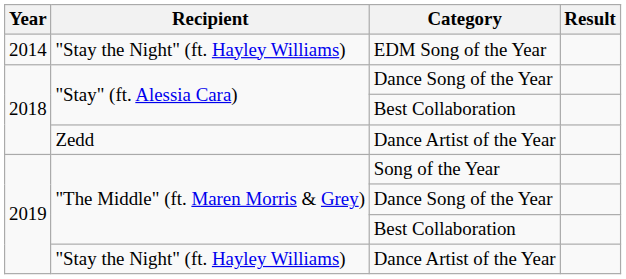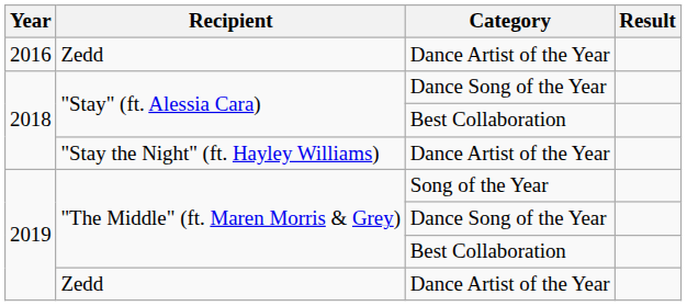 <table class="wikitable">
 <tr>
 <th>Year</th>
 <th>Recipient</th>
 <th>Category</th>
 <th>Result</th>
 </tr>
 <tr>
-<td>2014</td>
-<td>"Stay the Night" (ft. <a href='#'>Hayley Williams</a>)</td>
-<td>EDM Song of the Year</td>
+<td>2016</td>
+<td>Zedd</td>
+<td>Dance Artist of the Year</td>
 <td></td>
 </tr>
 <tr>
 <td rowspan="3">2018</td>
 <td rowspan="2">"Stay" (ft. <a href='#'>Alessia Cara</a>)</td>
 <td>Dance Song of the Year</td>
 <td></td>
 </tr>
 <tr>
 <td>Best Collaboration</td>
 <td></td>
 </tr>
 <tr>
-<td>Zedd</td>
+<td>"Stay the Night" (ft. <a href='#'>Hayley Williams</a>)</td>
 <td>Dance Artist of the Year</td>
 <td></td>
 </tr>
 <tr>
 <td rowspan="4">2019</td>
 <td rowspan="3">"The Middle" (ft. <a href='#'>Maren Morris</a> & <a href='#'>Grey</a>)</td>
 <td>Song of the Year</td>
 <td></td>
 </tr>
 <tr>
 <td>Dance Song of the Year</td>
 <td></td>
 </tr>
 <tr>
 <td>Best Collaboration</td>
 <td></td>
 </tr>
 <tr>
-<td>"Stay the Night" (ft. <a href='#'>Hayley Williams</a>)</td>
+<td>Zedd</td>
 <td>Dance Artist of the Year</td>
 <td></td>
 </tr>
 </table>
